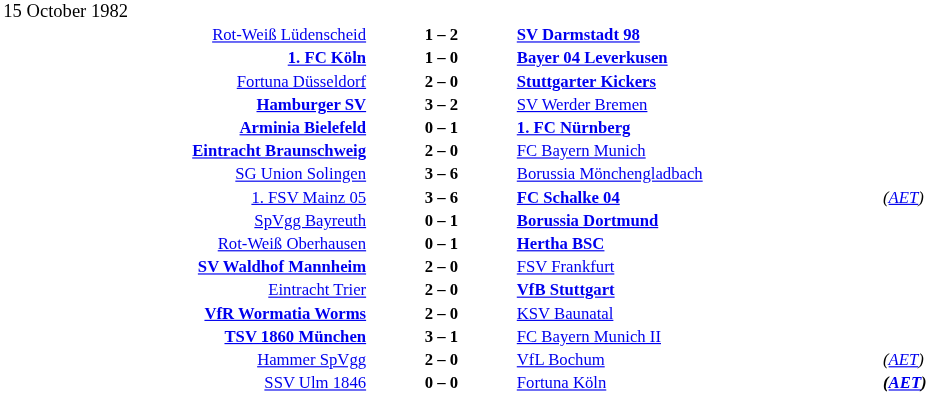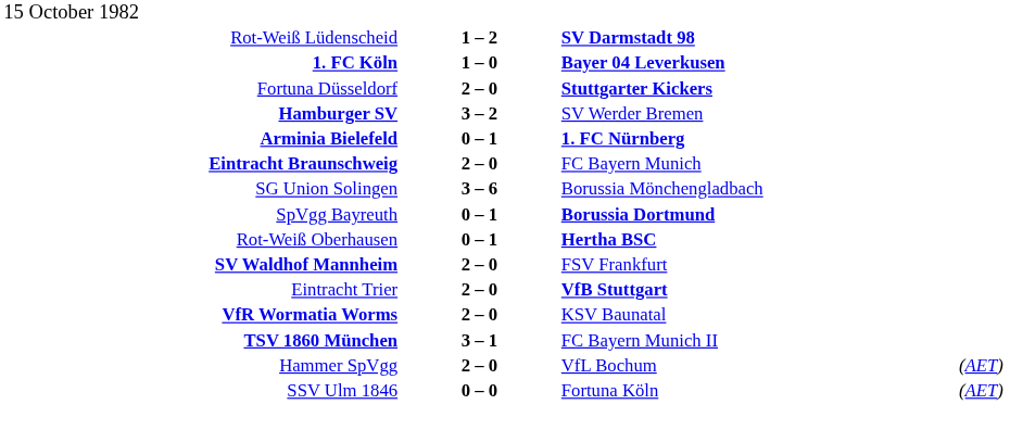 <table width=100% cellspacing=1>
 <tr>
 <th width=25%></th>
 <th width=10%></th>
 <th width=25%></th>
 <th></th>
 </tr>
 <tr>
 <td>15 October 1982</td>
 </tr>
 <tr style=font-size:90%>
 <td align=right><a href='#'>Rot-Weiß Lüdenscheid</a></td>
 <td align=center><strong>1 – 2</strong></td>
 <td><strong><a href='#'>SV Darmstadt 98</a></strong></td>
 </tr>
 <tr style=font-size:90%>
 <td align=right><strong><a href='#'>1. FC Köln</a></strong></td>
 <td align=center><strong>1 – 0</strong></td>
 <td><strong><a href='#'>Bayer 04 Leverkusen</a></strong></td>
 </tr>
 <tr style=font-size:90%>
 <td align=right><a href='#'>Fortuna Düsseldorf</a></td>
 <td align=center><strong>2 – 0</strong></td>
 <td><strong><a href='#'>Stuttgarter Kickers</a></strong></td>
 </tr>
 <tr style=font-size:90%>
 <td align=right><strong><a href='#'>Hamburger SV</a></strong></td>
 <td align=center><strong>3 – 2</strong></td>
 <td><a href='#'>SV Werder Bremen</a></td>
 </tr>
 <tr style=font-size:90%>
 <td align=right><strong><a href='#'>Arminia Bielefeld</a></strong></td>
 <td align=center><strong>0 – 1</strong></td>
 <td><strong><a href='#'>1. FC Nürnberg</a></strong></td>
 </tr>
 <tr style=font-size:90%>
 <td align=right><strong><a href='#'>Eintracht Braunschweig</a></strong></td>
 <td align=center><strong>2 – 0</strong></td>
 <td><a href='#'>FC Bayern Munich</a></td>
 </tr>
 <tr style=font-size:90%>
 <td align=right><a href='#'>SG Union Solingen</a></td>
 <td align=center><strong>3 – 6</strong></td>
 <td><a href='#'>Borussia Mönchengladbach</a></td>
 </tr>
 <tr style=font-size:90%>
-<td align=right><a href='#'>1. FSV Mainz 05</a></td>
-<td align=center><strong>3 – 6</strong></td>
-<td><strong><a href='#'>FC Schalke 04</a></strong></td>
-<td><em>(<a href='#'>AET</a>)</em></td>
-</tr>
-<tr style=font-size:90%>
 <td align=right><a href='#'>SpVgg Bayreuth</a></td>
 <td align=center><strong>0 – 1</strong></td>
 <td><strong><a href='#'>Borussia Dortmund</a></strong></td>
 </tr>
 <tr style=font-size:90%>
 <td align=right><a href='#'>Rot-Weiß Oberhausen</a></td>
 <td align=center><strong>0 – 1</strong></td>
 <td><strong><a href='#'>Hertha BSC</a></strong></td>
 </tr>
 <tr style=font-size:90%>
 <td align=right><strong><a href='#'>SV Waldhof Mannheim</a></strong></td>
 <td align=center><strong>2 – 0</strong></td>
 <td><a href='#'>FSV Frankfurt</a></td>
 </tr>
 <tr style=font-size:90%>
 <td align=right><a href='#'>Eintracht Trier</a></td>
 <td align=center><strong>2 – 0</strong></td>
 <td><strong><a href='#'>VfB Stuttgart</a></strong></td>
 </tr>
 <tr style=font-size:90%>
 <td align=right><strong><a href='#'>VfR Wormatia Worms</a></strong></td>
 <td align=center><strong>2 – 0</strong></td>
 <td><a href='#'>KSV Baunatal</a></td>
 </tr>
 <tr style=font-size:90%>
 <td align=right><strong><a href='#'>TSV 1860 München</a></strong></td>
 <td align=center><strong>3 – 1</strong></td>
 <td><a href='#'>FC Bayern Munich II</a></td>
 </tr>
 <tr style=font-size:90%>
 <td align=right><a href='#'>Hammer SpVgg</a></td>
 <td align=center><strong>2 – 0</strong></td>
 <td><a href='#'>VfL Bochum</a></td>
 <td><em>(<a href='#'>AET</a>)</em></td>
 </tr>
 <tr style=font-size:90%>
 <td align=right><a href='#'>SSV Ulm 1846</a></td>
 <td align=center><strong>0 – 0</strong></td>
 <td><a href='#'>Fortuna Köln</a></td>
-<td><strong><em>(<a href='#'>AET</a>)</em></strong></td>
+<td><em>(<a href='#'>AET</a>)</em></td>
 </tr>
 </table>
